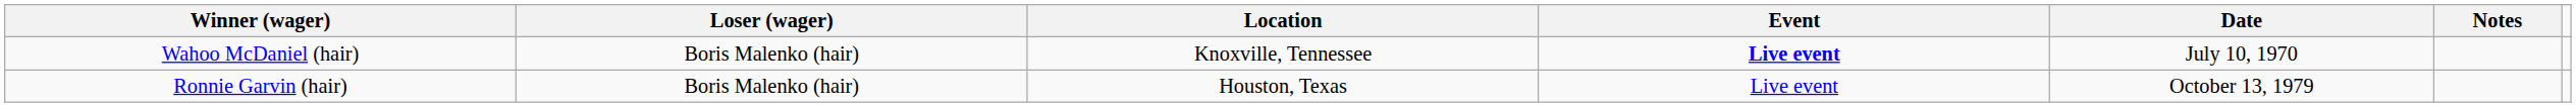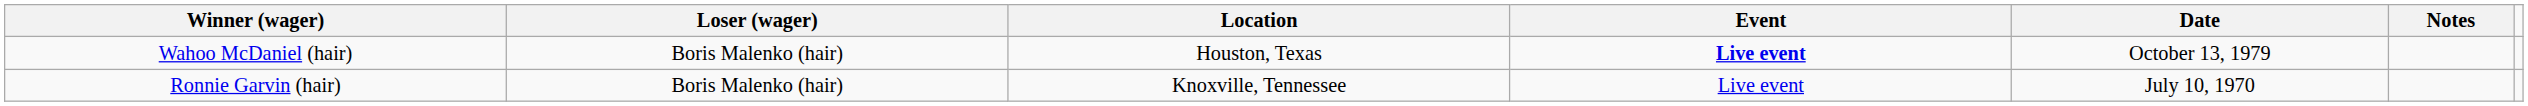 <table class="wikitable sortable" width=100%  style="text-align: center">
 <tr>
 <th width=20% scope="col">Winner (wager)</th>
 <th width=20% scope="col">Loser (wager)</th>
 <th width=20% scope="col">Location</th>
 <th width=20% scope="col">Event</th>
 <th width=15% scope="col">Date</th>
 <th class="unsortable" width=5% scope="col">Notes</th>
 </tr>
 <tr>
 <td><a href='#'>Wahoo McDaniel</a> (hair)</td>
 <td>Boris Malenko (hair)</td>
-<td>Knoxville, Tennessee</td>
+<td>Houston, Texas</td>
 <td><strong><a href='#'>Live event</a></strong></td>
-<td>July 10, 1970</td>
+<td>October 13, 1979</td>
 <td></td>
 <td></td>
 </tr>
 <tr>
 <td><a href='#'>Ronnie Garvin</a> (hair)</td>
 <td>Boris Malenko (hair)</td>
-<td>Houston, Texas</td>
+<td>Knoxville, Tennessee</td>
 <td><a href='#'>Live event</a></td>
-<td>October 13, 1979</td>
+<td>July 10, 1970</td>
 <td></td>
 </tr>
 </table>
